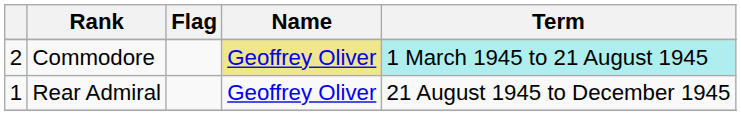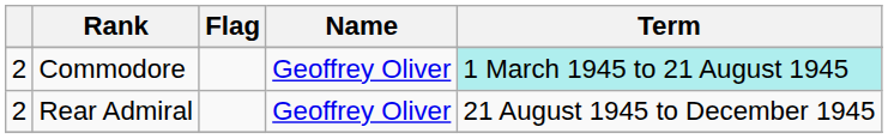 <table class="wikitable">
 <tr>
 <th></th>
 <th>Rank</th>
 <th>Flag</th>
 <th>Name</th>
 <th>Term</th>
 </tr>
 <tr>
 </tr>
 <tr>
 <td>2</td>
 <td>Commodore</td>
 <td></td>
-<td style="background: khaki;"><a href='#'>Geoffrey Oliver</a></td>
+<td><a href='#'>Geoffrey Oliver</a></td>
 <td style="background: paleturquoise;">1 March 1945 to 21 August 1945</td>
 </tr>
 <tr>
-<td>1</td>
+<td>2</td>
 <td>Rear Admiral</td>
 <td></td>
 <td><a href='#'>Geoffrey Oliver</a></td>
 <td>21 August 1945 to December 1945</td>
 </tr>
 <tr>
 </tr>
 </table>
